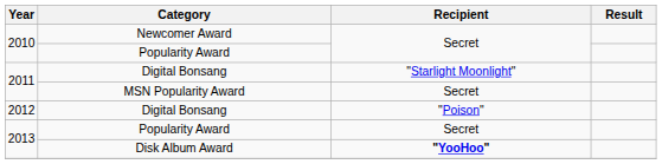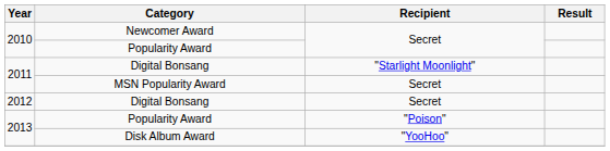 <table class="wikitable" style="text-align:center">
 <tr>
 <th width="5%">Year</th>
 <th width="45%">Category</th>
 <th width="40%">Recipient</th>
 <th width="10%">Result</th>
 </tr>
 <tr>
 <td rowspan="2">2010</td>
 <td>Newcomer Award</td>
 <td rowspan="2">Secret</td>
 <td></td>
 </tr>
 <tr>
 <td>Popularity Award</td>
 <td></td>
 </tr>
 <tr>
 <td rowspan="2">2011</td>
 <td>Digital Bonsang</td>
 <td>"<a href='#'>Starlight Moonlight</a>"</td>
 <td></td>
 </tr>
 <tr>
 <td>MSN Popularity Award</td>
 <td>Secret</td>
 <td></td>
 </tr>
 <tr>
 <td>2012</td>
 <td>Digital Bonsang</td>
-<td>"<a href='#'>Poison</a>"</td>
+<td>Secret</td>
 <td></td>
 </tr>
 <tr>
 <td rowspan="2">2013</td>
 <td>Popularity Award</td>
-<td>Secret</td>
+<td>"<a href='#'>Poison</a>"</td>
 <td></td>
 </tr>
 <tr>
 <td>Disk Album Award</td>
-<td><strong>"<a href='#'>YooHoo</a>"</strong></td>
+<td>"<a href='#'>YooHoo</a>"</td>
 <td></td>
 </tr>
 <tr>
 </tr>
 </table>
